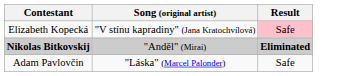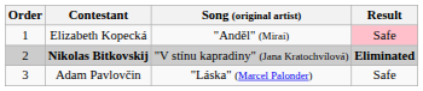 <table class="wikitable plainrowheaders" style="text-align:center;">
 <tr>
+<th scope="col">Order</th>
 <th scope="col">Contestant</th>
 <th scope="col">Song <small>(original artist)</small></th>
 <th scope="col">Result</th>
 </tr>
 <tr>
+<td>1</td>
 <td>Elizabeth Kopecká</td>
-<td>"V stínu kapradiny" <small>(Jana Kratochvílová)</small></td>
+<td>"Anděl" <small>(Mirai)</small></td>
 <td style="background: pink;">Safe</td>
 </tr>
 <tr style="background:#ccc;">
+<td>2</td>
 <td><strong>Nikolas Bitkovskij</strong></td>
-<td>"Anděl" <small>(Mirai)</small></td>
+<td>"V stínu kapradiny" <small>(Jana Kratochvílová)</small></td>
 <td><strong>Eliminated</strong></td>
 </tr>
 <tr>
+<td>3</td>
 <td>Adam Pavlovčin</td>
 <td>"Láska" <small>(<a href='#'>Marcel Palonder</a>)</small></td>
 <td>Safe</td>
 </tr>
 </table>
